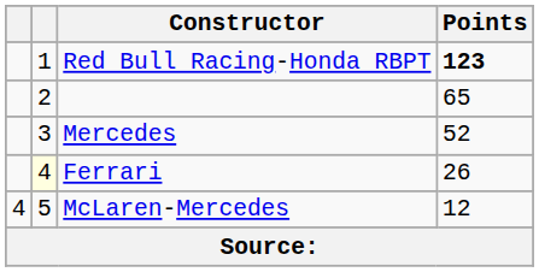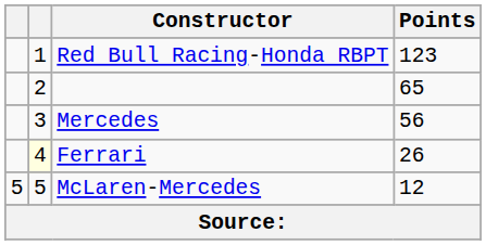 <table class="wikitable" style="font-size: 85%;">
 <tr>
 <th scope="col"></th>
 <th scope="col"></th>
 <th scope="col">Constructor</th>
 <th scope="col">Points</th>
 </tr>
 <tr>
 <td align="left"></td>
 <td align="center">1</td>
 <td> <a href='#'>Red Bull Racing</a>-<a href='#'>Honda RBPT</a></td>
-<td align="left"><strong>123</strong></td>
+<td align="left">123</td>
 </tr>
 <tr>
 <td align="left"></td>
 <td align="center">2</td>
 <td></td>
 <td align="left">65</td>
 </tr>
 <tr>
 <td align="left"></td>
 <td align="center">3</td>
 <td> <a href='#'>Mercedes</a></td>
-<td align="left">52</td>
+<td align="left">56</td>
 </tr>
 <tr>
 <td align="left"></td>
 <td align="center" style="background: lightyellow;">4</td>
 <td> <a href='#'>Ferrari</a></td>
 <td align="left">26</td>
 </tr>
 <tr>
-<td align="left"> 4</td>
+<td align="left"> 5</td>
 <td align="center">5</td>
 <td> <a href='#'>McLaren</a>-<a href='#'>Mercedes</a></td>
 <td align="left">12</td>
 </tr>
 <tr>
 <th colspan=4>Source:</th>
 </tr>
 </table>
